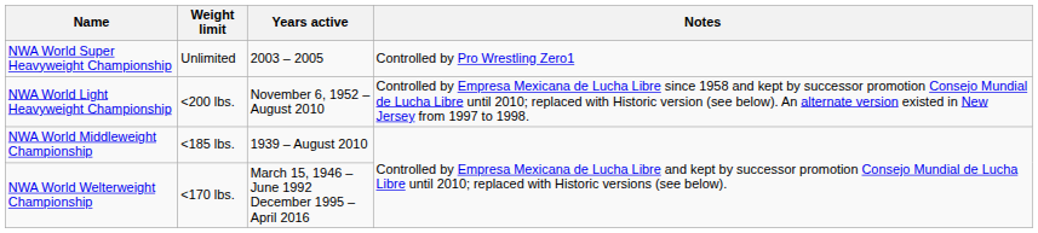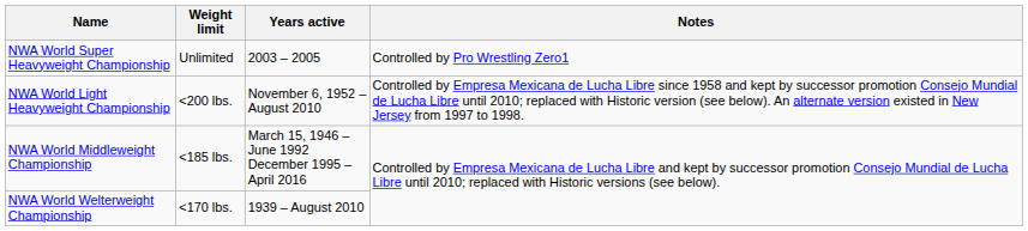 <table class="wikitable sortable">
 <tr>
 <th>Name</th>
 <th>Weight limit</th>
 <th>Years active</th>
 <th>Notes</th>
 </tr>
 <tr>
 <td><a href='#'>NWA World Super Heavyweight Championship</a></td>
 <td>Unlimited</td>
 <td>2003 – 2005</td>
 <td>Controlled by <a href='#'>Pro Wrestling Zero1</a></td>
 </tr>
 <tr>
 <td><a href='#'>NWA World Light Heavyweight Championship</a></td>
 <td><200 lbs.</td>
 <td>November 6, 1952 – August 2010</td>
 <td>Controlled by <a href='#'>Empresa Mexicana de Lucha Libre</a> since 1958 and kept by successor promotion <a href='#'>Consejo Mundial de Lucha Libre</a> until 2010; replaced with Historic version (see below). An <a href='#'>alternate version</a> existed in <a href='#'>New Jersey</a> from 1997 to 1998.</td>
 </tr>
 <tr>
 <td><a href='#'>NWA World Middleweight Championship</a></td>
 <td><185 lbs.</td>
-<td>1939 – August 2010</td>
+<td>March 15, 1946 – June 1992<br>December 1995 – April 2016</td>
 <td rowspan="2">Controlled by <a href='#'>Empresa Mexicana de Lucha Libre</a> and kept by successor promotion <a href='#'>Consejo Mundial de Lucha Libre</a> until 2010; replaced with Historic versions (see below).</td>
 </tr>
 <tr>
 <td><a href='#'>NWA World Welterweight Championship</a></td>
 <td><170 lbs.</td>
-<td>March 15, 1946 – June 1992<br>December 1995 – April 2016</td>
+<td>1939 – August 2010</td>
 </tr>
 </table>
